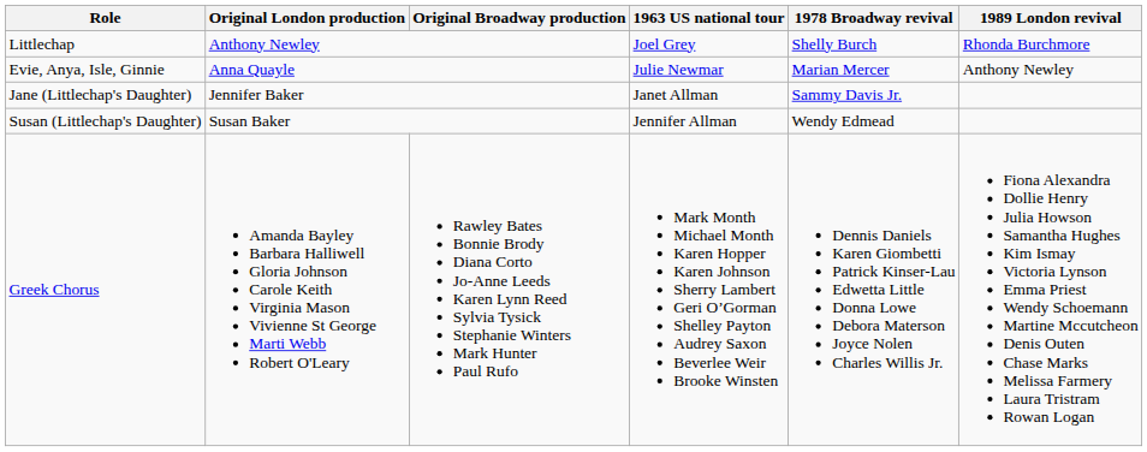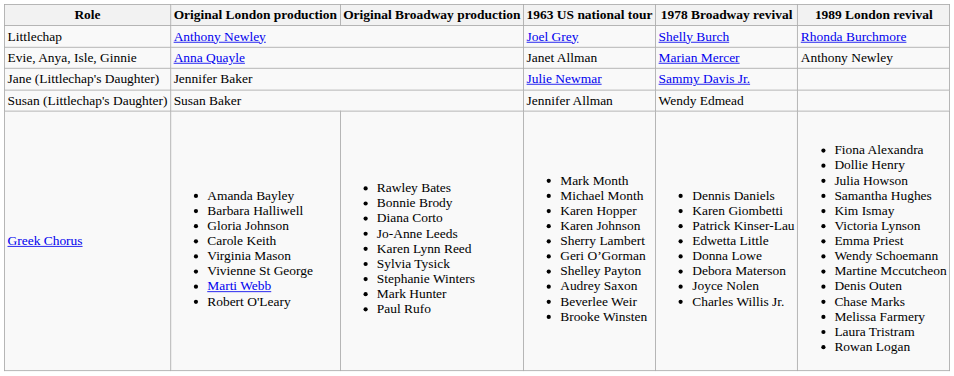 <table class="wikitable">
 <tr>
 <th>Role</th>
 <th>Original London production</th>
 <th>Original Broadway production</th>
 <th>1963 US national tour</th>
 <th>1978 Broadway revival</th>
 <th>1989 London revival</th>
 </tr>
 <tr>
 <td>Littlechap</td>
 <td colspan="2"><a href='#'>Anthony Newley</a></td>
 <td><a href='#'>Joel Grey</a></td>
 <td><a href='#'>Shelly Burch</a></td>
 <td><a href='#'>Rhonda Burchmore</a></td>
 </tr>
 <tr>
 <td>Evie, Anya, Isle, Ginnie</td>
 <td colspan="2"><a href='#'>Anna Quayle</a></td>
-<td><a href='#'>Julie Newmar</a></td>
+<td>Janet Allman</td>
 <td><a href='#'>Marian Mercer</a></td>
 <td>Anthony Newley</td>
 </tr>
 <tr>
 <td>Jane (Littlechap's Daughter)</td>
 <td colspan="2">Jennifer Baker</td>
-<td>Janet Allman</td>
+<td><a href='#'>Julie Newmar</a></td>
 <td><a href='#'>Sammy Davis Jr.</a></td>
 <td></td>
 </tr>
 <tr>
 <td>Susan (Littlechap's Daughter)</td>
 <td colspan="2">Susan Baker</td>
 <td>Jennifer Allman</td>
 <td>Wendy Edmead</td>
 </tr>
 <tr>
 <td><a href='#'>Greek Chorus</a></td>
 <td><br><ul><li>Amanda Bayley</li><li>Barbara Halliwell</li><li>Gloria Johnson</li><li>Carole Keith</li><li>Virginia Mason</li><li>Vivienne St George</li><li><a href='#'>Marti Webb</a></li><li>Robert O'Leary</li></ul></td>
 <td><br><ul><li>Rawley Bates</li><li>Bonnie Brody</li><li>Diana Corto</li><li>Jo-Anne Leeds</li><li>Karen Lynn Reed</li><li>Sylvia Tysick</li><li>Stephanie Winters</li><li>Mark Hunter</li><li>Paul Rufo</li></ul></td>
 <td><br><ul><li>Mark Month</li><li>Michael Month</li><li>Karen Hopper</li><li>Karen Johnson</li><li>Sherry Lambert</li><li>Geri O’Gorman</li><li>Shelley Payton</li><li>Audrey Saxon</li><li>Beverlee Weir</li><li>Brooke Winsten</li></ul></td>
 <td><br><ul><li>Dennis Daniels</li><li>Karen Giombetti</li><li>Patrick Kinser-Lau</li><li>Edwetta Little</li><li>Donna Lowe</li><li>Debora Materson</li><li>Joyce Nolen</li><li>Charles Willis Jr.</li></ul></td>
 <td><br><ul><li>Fiona Alexandra</li><li>Dollie Henry</li><li>Julia Howson</li><li>Samantha Hughes</li><li>Kim Ismay</li><li>Victoria Lynson</li><li>Emma Priest</li><li>Wendy Schoemann</li><li>Martine Mccutcheon</li><li>Denis Outen</li><li>Chase Marks</li><li>Melissa Farmery</li><li>Laura Tristram</li><li>Rowan Logan</li></ul></td>
 </tr>
 </table>
